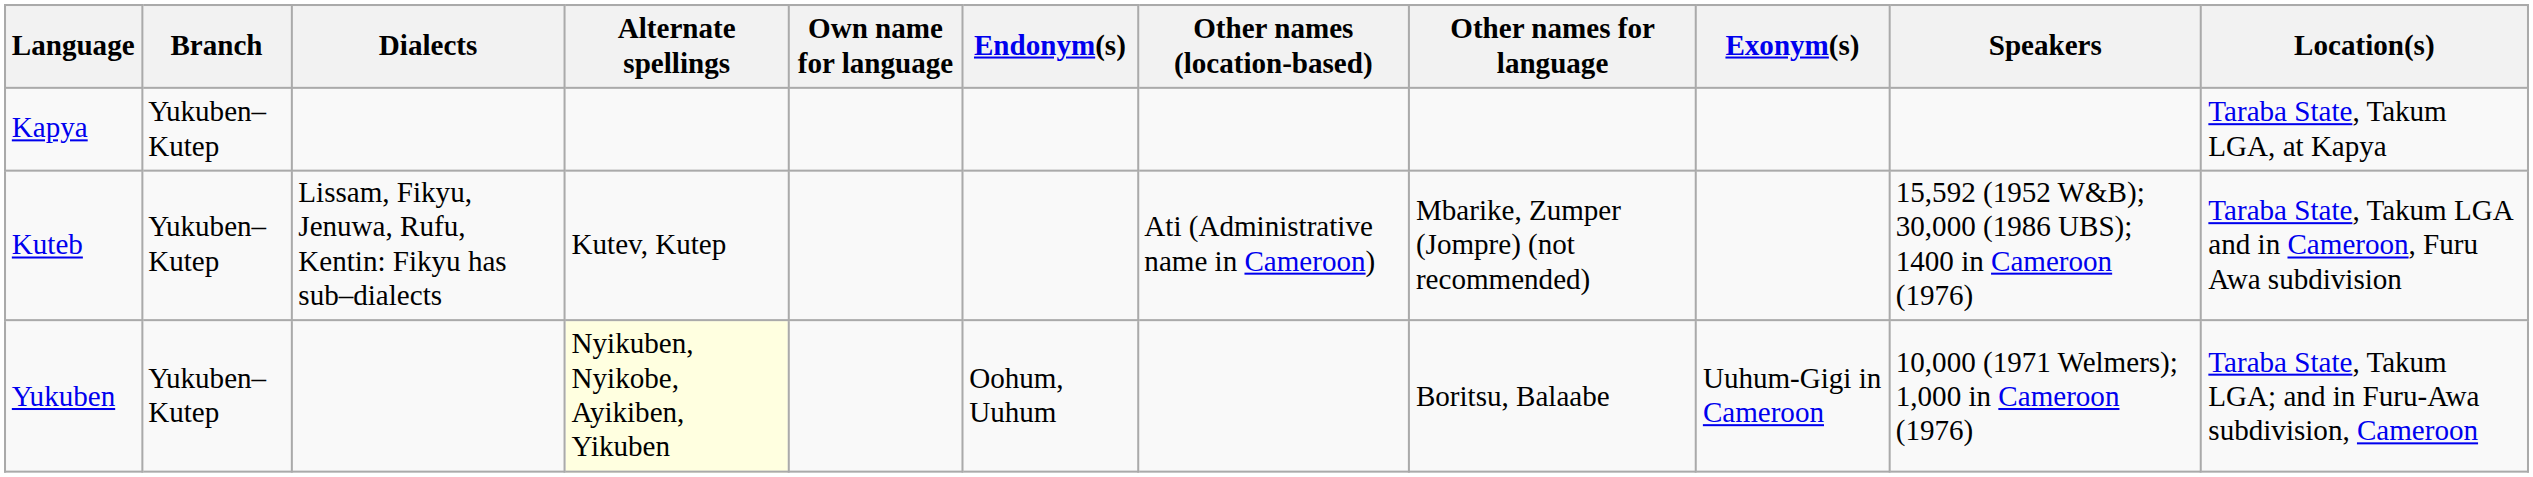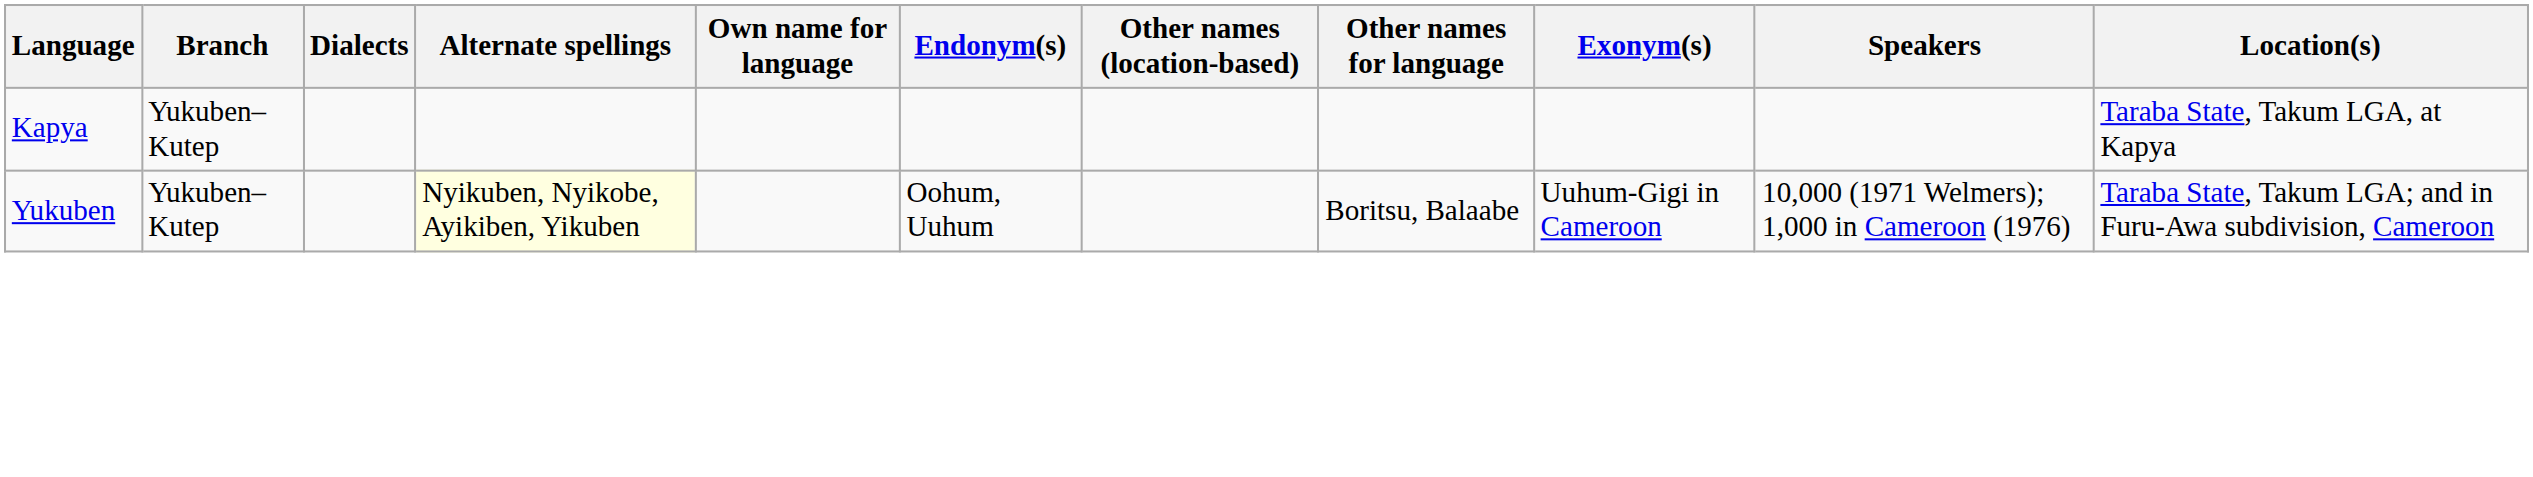 <table class="wikitable sortable" | style="font-size: 90%;" |>
 <tr>
 <th>Language</th>
 <th>Branch</th>
 <th>Dialects</th>
 <th>Alternate spellings</th>
 <th>Own name for language</th>
 <th><a href='#'>Endonym</a>(s)</th>
 <th>Other names (location-based)</th>
 <th>Other names for language</th>
 <th><a href='#'>Exonym</a>(s)</th>
 <th>Speakers</th>
 <th>Location(s)</th>
 </tr>
 <tr>
 <td><a href='#'>Kapya</a></td>
 <td>Yukuben–Kutep</td>
 <td></td>
 <td></td>
 <td></td>
 <td></td>
 <td></td>
 <td></td>
 <td></td>
 <td></td>
 <td><a href='#'>Taraba State</a>, Takum LGA, at Kapya</td>
 </tr>
 <tr>
-<td><a href='#'>Kuteb</a></td>
-<td>Yukuben–Kutep</td>
-<td>Lissam, Fikyu, Jenuwa, Rufu, Kentin: Fikyu has sub–dialects</td>
-<td>Kutev, Kutep</td>
-<td></td>
-<td></td>
-<td>Ati (Administrative name in <a href='#'>Cameroon</a>)</td>
-<td>Mbarike, Zumper (Jompre) (not recommended)</td>
-<td></td>
-<td>15,592 (1952 W&B); 30,000 (1986 UBS); 1400 in <a href='#'>Cameroon</a> (1976)</td>
-<td><a href='#'>Taraba State</a>, Takum LGA and in <a href='#'>Cameroon</a>, Furu Awa subdivision</td>
-</tr>
-<tr>
 <td><a href='#'>Yukuben</a></td>
 <td>Yukuben–Kutep</td>
 <td></td>
 <td style="background: lightyellow;">Nyikuben, Nyikobe, Ayikiben, Yikuben</td>
 <td></td>
 <td>Oohum, Uuhum</td>
 <td></td>
 <td>Boritsu, Balaabe</td>
 <td>Uuhum-Gigi in <a href='#'>Cameroon</a></td>
 <td>10,000 (1971 Welmers); 1,000 in <a href='#'>Cameroon</a> (1976)</td>
 <td><a href='#'>Taraba State</a>, Takum LGA; and in Furu-Awa subdivision, <a href='#'>Cameroon</a></td>
 </tr>
 </table>
